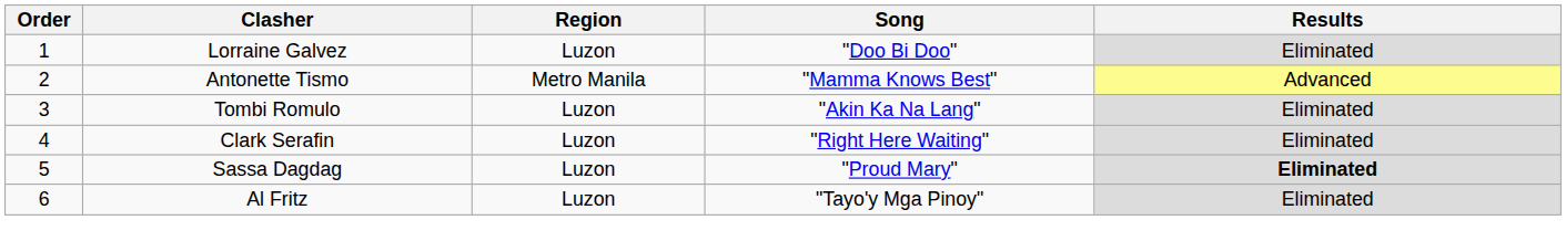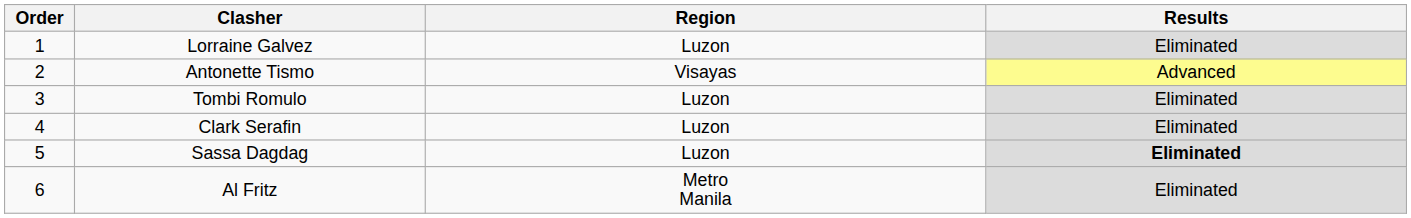 <table class="wikitable" style="text-align:center; line-height:17px; width:100%;">
 <tr>
 <th width="5%">Order</th>
 <th width="25%">Clasher</th>
 <th>Region</th>
-<th width="25%">Song</th>
 <th width="30%">Results</th>
 </tr>
 <tr>
 <td>1</td>
 <td>Lorraine Galvez</td>
 <td>Luzon</td>
-<td>"<a href='#'>Doo Bi Doo</a>"</td>
 <td style="background:#DCDCDC;">Eliminated</td>
 </tr>
 <tr>
 <td>2</td>
 <td>Antonette Tismo</td>
-<td>Metro Manila</td>
-<td>"<a href='#'>Mamma Knows Best</a>"</td>
+<td>Visayas</td>
 <td style="background:#fdfc8f;">Advanced</td>
 </tr>
 <tr>
 <td>3</td>
 <td>Tombi Romulo</td>
 <td>Luzon</td>
-<td>"<a href='#'>Akin Ka Na Lang</a>"</td>
 <td style="background:#DCDCDC;">Eliminated</td>
 </tr>
 <tr>
 <td>4</td>
 <td>Clark Serafin</td>
 <td>Luzon</td>
-<td>"<a href='#'>Right Here Waiting</a>"</td>
 <td style="background:#DCDCDC;">Eliminated</td>
 </tr>
 <tr>
 <td>5</td>
 <td>Sassa Dagdag</td>
 <td>Luzon</td>
-<td>"<a href='#'>Proud Mary</a>"</td>
 <td style="background:#DCDCDC;"><strong>Eliminated</strong></td>
 </tr>
 <tr>
 <td>6</td>
 <td>Al Fritz</td>
-<td>Luzon</td>
-<td>"Tayo'y Mga Pinoy"</td>
+<td>Metro<br>Manila</td>
 <td style="background:#DCDCDC;">Eliminated</td>
 </tr>
 </table>
